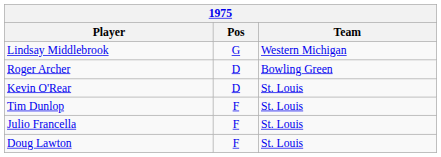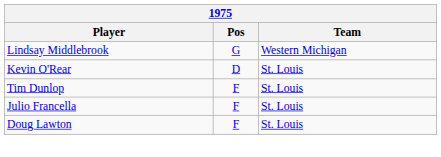 <table class="wikitable" width=95%>
 <tr>
 <th colspan=3><a href='#'>1975</a></th>
 </tr>
 <tr>
 <th>Player</th>
 <th>Pos</th>
 <th>Team</th>
 </tr>
 <tr>
 <td><a href='#'>Lindsay Middlebrook</a></td>
 <td style="text-align:center;"><a href='#'>G</a></td>
 <td><a href='#'>Western Michigan</a></td>
-</tr>
-<tr>
-<td><a href='#'>Roger Archer</a></td>
-<td style="text-align:center;"><a href='#'>D</a></td>
-<td><a href='#'>Bowling Green</a></td>
 </tr>
 <tr>
 <td><a href='#'>Kevin O'Rear</a></td>
 <td style="text-align:center;"><a href='#'>D</a></td>
 <td><a href='#'>St. Louis</a></td>
 </tr>
 <tr>
 <td><a href='#'>Tim Dunlop</a></td>
 <td style="text-align:center;"><a href='#'>F</a></td>
 <td><a href='#'>St. Louis</a></td>
 </tr>
 <tr>
 <td><a href='#'>Julio Francella</a></td>
 <td style="text-align:center;"><a href='#'>F</a></td>
 <td><a href='#'>St. Louis</a></td>
 </tr>
 <tr>
 <td><a href='#'>Doug Lawton</a></td>
 <td style="text-align:center;"><a href='#'>F</a></td>
 <td><a href='#'>St. Louis</a></td>
 </tr>
 </table>
